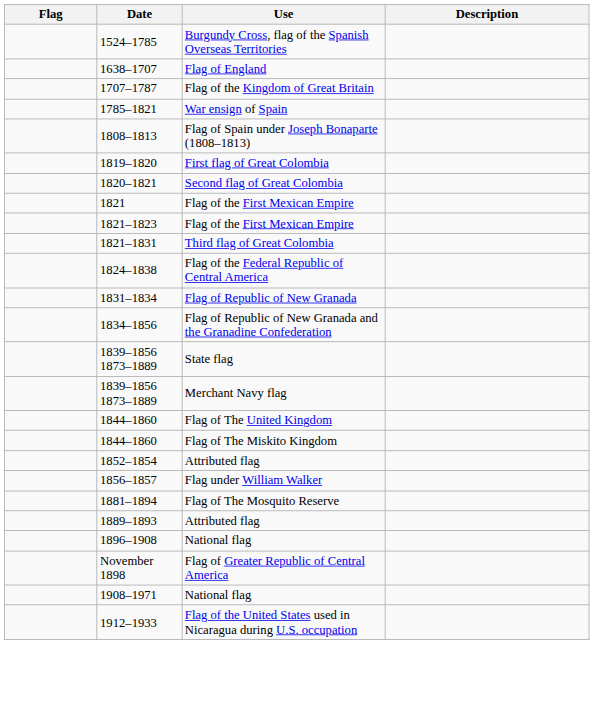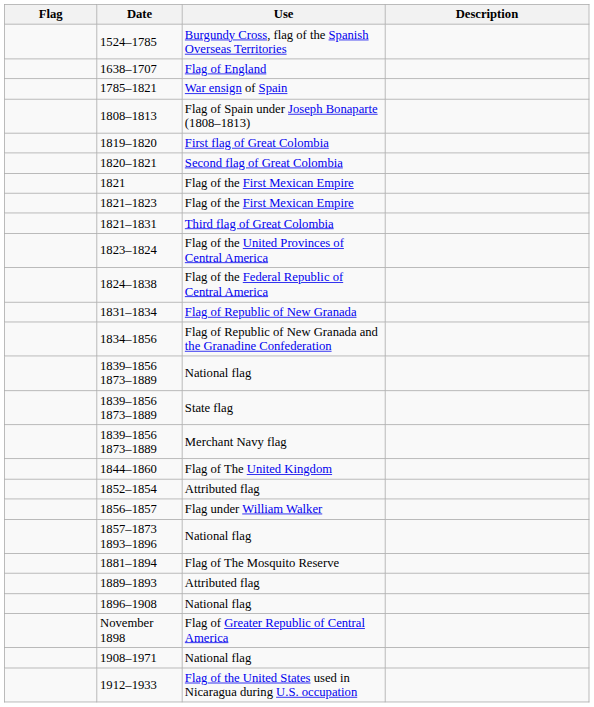 <table class="wikitable">
 <tr>
 <th style="width:110px;">Flag</th>
 <th style="width:100px;">Date</th>
 <th style="width:250px;">Use</th>
 <th style="width:250px;">Description</th>
 </tr>
 <tr>
 <td></td>
 <td>1524–1785</td>
 <td><a href='#'>Burgundy Cross</a>, flag of the <a href='#'>Spanish Overseas Territories</a></td>
 <td></td>
 </tr>
 <tr>
 <td></td>
 <td>1638–1707</td>
 <td><a href='#'>Flag of England</a></td>
-<td></td>
-</tr>
-<tr>
-<td></td>
-<td>1707–1787</td>
-<td>Flag of the <a href='#'>Kingdom of Great Britain</a></td>
 <td></td>
 </tr>
 <tr>
 <td></td>
 <td>1785–1821</td>
 <td><a href='#'>War ensign</a> of <a href='#'>Spain</a></td>
 <td></td>
 </tr>
 <tr>
 <td></td>
 <td>1808–1813</td>
 <td>Flag of Spain under <a href='#'>Joseph Bonaparte</a> (1808–1813)</td>
 <td></td>
 </tr>
 <tr>
 <td></td>
 <td>1819–1820</td>
 <td><a href='#'>First flag of Great Colombia</a></td>
 <td></td>
 </tr>
 <tr>
 <td></td>
 <td>1820–1821</td>
 <td><a href='#'>Second flag of Great Colombia</a></td>
 <td></td>
 </tr>
 <tr>
 <td></td>
 <td>1821</td>
 <td>Flag of the <a href='#'>First Mexican Empire</a></td>
 <td></td>
 </tr>
 <tr>
 <td></td>
 <td>1821–1823</td>
 <td>Flag of the <a href='#'>First Mexican Empire</a></td>
 <td></td>
 </tr>
 <tr>
 <td></td>
 <td>1821–1831</td>
 <td><a href='#'>Third flag of Great Colombia</a></td>
 <td></td>
 </tr>
 <tr>
 <td></td>
+<td>1823–1824</td>
+<td>Flag of the <a href='#'>United Provinces of Central America</a></td>
+<td></td>
+</tr>
+<tr>
+<td></td>
 <td>1824–1838</td>
 <td>Flag of the <a href='#'>Federal Republic of Central America</a></td>
 <td></td>
 </tr>
 <tr>
 <td></td>
 <td>1831–1834</td>
 <td><a href='#'>Flag of Republic of New Granada</a></td>
 <td></td>
 </tr>
 <tr>
 <td></td>
 <td>1834–1856</td>
 <td>Flag of Republic of New Granada and <a href='#'>the Granadine Confederation</a></td>
+<td></td>
+</tr>
+<tr>
+<td></td>
+<td>1839–1856<br>1873–1889</td>
+<td>National flag</td>
 <td></td>
 </tr>
 <tr>
 <td></td>
 <td>1839–1856<br>1873–1889</td>
 <td> State flag</td>
 <td></td>
 </tr>
 <tr>
 <td></td>
 <td>1839–1856<br>1873–1889</td>
 <td>Merchant Navy flag</td>
 <td></td>
 </tr>
 <tr>
 <td></td>
 <td>1844–1860</td>
 <td>Flag of The <a href='#'>United Kingdom</a></td>
 <td></td>
 </tr>
 <tr>
 <td></td>
-<td>1844–1860</td>
-<td>Flag of The Miskito Kingdom</td>
-<td></td>
-</tr>
-<tr>
-<td></td>
 <td>1852–1854</td>
 <td>Attributed flag</td>
 <td></td>
 </tr>
 <tr>
 <td></td>
 <td>1856–1857</td>
 <td>Flag under <a href='#'>William Walker</a></td>
+<td></td>
+</tr>
+<tr>
+<td></td>
+<td>1857–1873<br>1893–1896</td>
+<td>National flag</td>
 <td></td>
 </tr>
 <tr>
 <td></td>
 <td>1881–1894</td>
 <td>Flag of The Mosquito Reserve</td>
 <td></td>
 </tr>
 <tr>
 <td></td>
 <td>1889–1893</td>
 <td>Attributed flag</td>
 <td></td>
 </tr>
 <tr>
 <td></td>
 <td>1896–1908</td>
 <td>National flag</td>
 <td></td>
 </tr>
 <tr>
 <td></td>
 <td>November 1898</td>
 <td>Flag of <a href='#'>Greater Republic of Central America</a></td>
 <td></td>
 </tr>
 <tr>
 <td></td>
 <td>1908–1971</td>
 <td>National flag</td>
 <td></td>
 </tr>
 <tr>
 <td></td>
 <td>1912–1933</td>
 <td><a href='#'>Flag of the United States</a> used in Nicaragua during <a href='#'>U.S. occupation</a></td>
 <td></td>
 </tr>
 </table>
